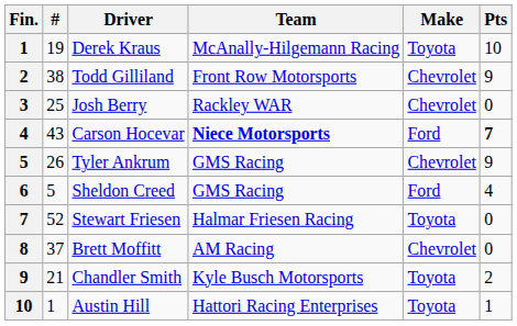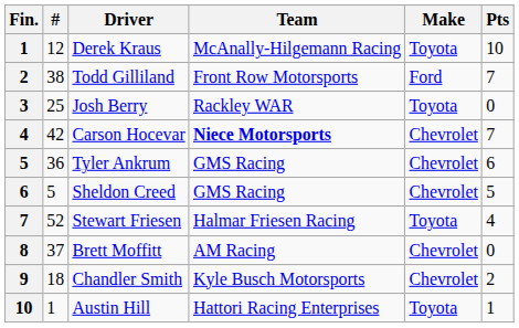 <table class="wikitable" style="font-size:95%">
 <tr>
 <th>Fin.</th>
 <th>#</th>
 <th>Driver</th>
 <th>Team</th>
 <th>Make</th>
 <th>Pts</th>
 </tr>
 <tr>
 <th>1</th>
-<td>19</td>
+<td>12</td>
 <td><a href='#'>Derek Kraus</a></td>
 <td><a href='#'>McAnally-Hilgemann Racing</a></td>
 <td><a href='#'>Toyota</a></td>
 <td>10</td>
 </tr>
 <tr>
 <th>2</th>
 <td>38</td>
 <td><a href='#'>Todd Gilliland</a></td>
 <td><a href='#'>Front Row Motorsports</a></td>
-<td><a href='#'>Chevrolet</a></td>
-<td>9</td>
+<td><a href='#'>Ford</a></td>
+<td>7</td>
 </tr>
 <tr>
 <th>3</th>
 <td>25</td>
 <td><a href='#'>Josh Berry</a></td>
 <td><a href='#'>Rackley WAR</a></td>
-<td><a href='#'>Chevrolet</a></td>
+<td><a href='#'>Toyota</a></td>
 <td>0</td>
 </tr>
 <tr>
 <th>4</th>
-<td>43</td>
+<td>42</td>
 <td><a href='#'>Carson Hocevar</a></td>
 <td><strong><a href='#'>Niece Motorsports</a></strong></td>
-<td><a href='#'>Ford</a></td>
-<td><strong>7</strong></td>
+<td><a href='#'>Chevrolet</a></td>
+<td>7</td>
 </tr>
 <tr>
 <th>5</th>
-<td>26</td>
+<td>36</td>
 <td><a href='#'>Tyler Ankrum</a></td>
 <td><a href='#'>GMS Racing</a></td>
 <td><a href='#'>Chevrolet</a></td>
-<td>9</td>
+<td>6</td>
 </tr>
 <tr>
 <th>6</th>
 <td>5</td>
 <td><a href='#'>Sheldon Creed</a></td>
 <td><a href='#'>GMS Racing</a></td>
-<td><a href='#'>Ford</a></td>
-<td>4</td>
+<td><a href='#'>Chevrolet</a></td>
+<td>5</td>
 </tr>
 <tr>
 <th>7</th>
 <td>52</td>
 <td><a href='#'>Stewart Friesen</a></td>
 <td><a href='#'>Halmar Friesen Racing</a></td>
 <td><a href='#'>Toyota</a></td>
-<td>0</td>
+<td>4</td>
 </tr>
 <tr>
 <th>8</th>
 <td>37</td>
 <td><a href='#'>Brett Moffitt</a></td>
 <td><a href='#'>AM Racing</a></td>
 <td><a href='#'>Chevrolet</a></td>
 <td>0</td>
 </tr>
 <tr>
 <th>9</th>
-<td>21</td>
+<td>18</td>
 <td><a href='#'>Chandler Smith</a></td>
 <td><a href='#'>Kyle Busch Motorsports</a></td>
-<td><a href='#'>Toyota</a></td>
+<td><a href='#'>Chevrolet</a></td>
 <td>2</td>
 </tr>
 <tr>
 <th>10</th>
 <td>1</td>
 <td><a href='#'>Austin Hill</a></td>
 <td><a href='#'>Hattori Racing Enterprises</a></td>
 <td><a href='#'>Toyota</a></td>
 <td>1</td>
 </tr>
 </table>
